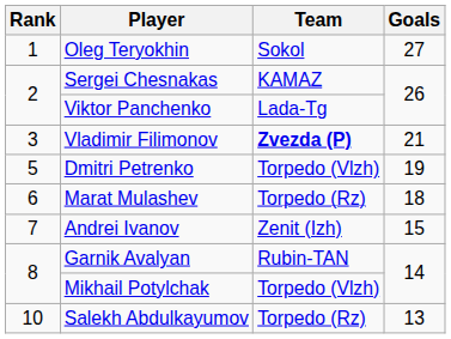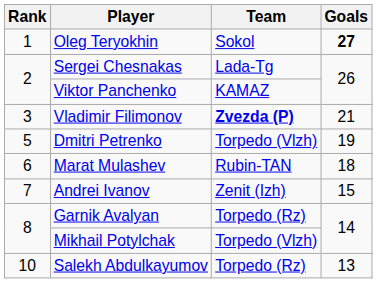 <table class="wikitable">
 <tr>
 <th>Rank</th>
 <th>Player</th>
 <th>Team</th>
 <th>Goals</th>
 </tr>
 <tr>
 <td align=center>1</td>
 <td> <a href='#'>Oleg Teryokhin</a></td>
 <td><a href='#'>Sokol</a></td>
-<td align=center>27</td>
+<td align=center><strong>27</strong></td>
 </tr>
 <tr>
 <td rowspan=2 align=center>2</td>
 <td> <a href='#'>Sergei Chesnakas</a></td>
-<td><a href='#'>KAMAZ</a></td>
+<td><a href='#'>Lada-Tg</a></td>
 <td rowspan=2 align=center>26</td>
 </tr>
 <tr>
 <td> <a href='#'>Viktor Panchenko</a></td>
-<td><a href='#'>Lada-Tg</a></td>
+<td><a href='#'>KAMAZ</a></td>
 </tr>
 <tr>
 <td align=center>3</td>
 <td> <a href='#'>Vladimir Filimonov</a></td>
 <td><strong><a href='#'>Zvezda (P)</a></strong></td>
 <td align=center>21</td>
 </tr>
 <tr>
 <td align=center>5</td>
 <td> <a href='#'>Dmitri Petrenko</a></td>
 <td><a href='#'>Torpedo (Vlzh)</a></td>
 <td align=center>19</td>
 </tr>
 <tr>
 <td align=center>6</td>
 <td> <a href='#'>Marat Mulashev</a></td>
-<td><a href='#'>Torpedo (Rz)</a></td>
+<td><a href='#'>Rubin-TAN</a></td>
 <td align=center>18</td>
 </tr>
 <tr>
 <td align=center>7</td>
 <td> <a href='#'>Andrei Ivanov</a></td>
 <td><a href='#'>Zenit (Izh)</a></td>
 <td align=center>15</td>
 </tr>
 <tr>
 <td rowspan=2 align=center>8</td>
 <td> <a href='#'>Garnik Avalyan</a></td>
-<td><a href='#'>Rubin-TAN</a></td>
+<td><a href='#'>Torpedo (Rz)</a></td>
 <td rowspan=2 align=center>14</td>
 </tr>
 <tr>
 <td> <a href='#'>Mikhail Potylchak</a></td>
 <td><a href='#'>Torpedo (Vlzh)</a></td>
 </tr>
 <tr>
 <td align=center>10</td>
 <td> <a href='#'>Salekh Abdulkayumov</a></td>
 <td><a href='#'>Torpedo (Rz)</a></td>
 <td align=center>13</td>
 </tr>
 </table>
